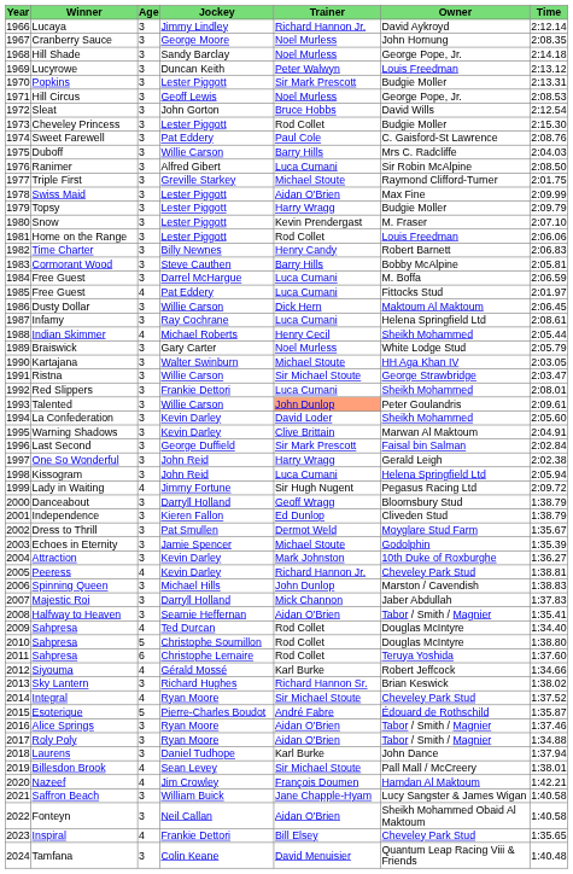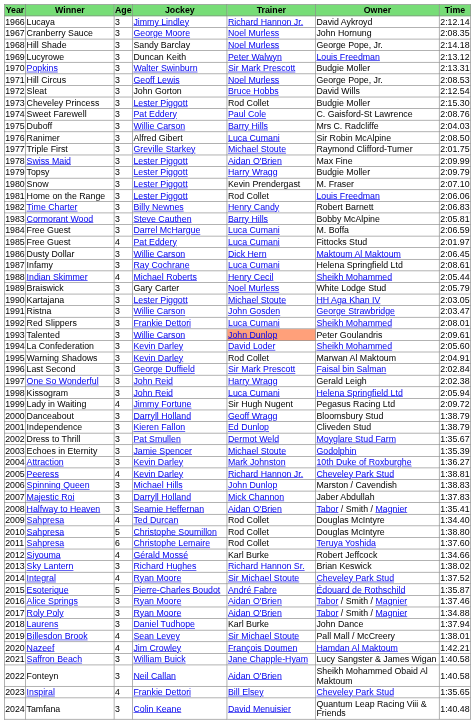 <table class = "sortable" | border="1" style="border-collapse: collapse; font-size:90%">
 <tr bgcolor="#77dd77" align="center">
 <th>Year</th>
 <th>Winner</th>
 <th>Age</th>
 <th>Jockey</th>
 <th>Trainer</th>
 <th>Owner</th>
 <th>Time</th>
 </tr>
 <tr>
 <td>1966</td>
 <td width=142px>Lucaya</td>
 <td>3</td>
 <td width=152px><a href='#'>Jimmy Lindley</a></td>
 <td><a href='#'>Richard Hannon Jr.</a></td>
 <td width=200px>David Aykroyd</td>
 <td>2:12.14</td>
 </tr>
 <tr>
 <td>1967</td>
 <td>Cranberry Sauce</td>
 <td>3</td>
 <td><a href='#'>George Moore</a></td>
 <td><a href='#'>Noel Murless</a></td>
 <td>John Hornung</td>
 <td>2:08.35</td>
 </tr>
 <tr>
 <td>1968</td>
 <td>Hill Shade</td>
 <td>3</td>
 <td>Sandy Barclay</td>
 <td><a href='#'>Noel Murless</a></td>
 <td>George Pope, Jr.</td>
 <td>2:14.18</td>
 </tr>
 <tr>
 <td>1969</td>
 <td>Lucyrowe</td>
 <td>3</td>
 <td>Duncan Keith</td>
 <td><a href='#'>Peter Walwyn</a></td>
 <td><a href='#'>Louis Freedman</a></td>
 <td>2:13.12</td>
 </tr>
 <tr>
 <td>1970</td>
 <td><a href='#'>Popkins</a></td>
 <td>3</td>
-<td><a href='#'>Lester Piggott</a></td>
+<td><a href='#'>Walter Swinburn</a></td>
 <td><a href='#'>Sir Mark Prescott</a></td>
 <td>Budgie Moller</td>
 <td>2:13.31</td>
 </tr>
 <tr>
 <td>1971</td>
 <td>Hill Circus</td>
 <td>3</td>
 <td><a href='#'>Geoff Lewis</a></td>
 <td><a href='#'>Noel Murless</a></td>
 <td>George Pope, Jr.</td>
 <td>2:08.53</td>
 </tr>
 <tr>
 <td>1972</td>
 <td>Sleat</td>
 <td>3</td>
 <td>John Gorton</td>
 <td><a href='#'>Bruce Hobbs</a></td>
 <td>David Wills</td>
 <td>2:12.54</td>
 </tr>
 <tr>
 <td>1973</td>
 <td>Cheveley Princess</td>
 <td>3</td>
 <td><a href='#'>Lester Piggott</a></td>
 <td>Rod Collet</td>
 <td>Budgie Moller</td>
 <td>2:15.30</td>
 </tr>
 <tr>
 <td>1974</td>
 <td>Sweet Farewell</td>
 <td>3</td>
 <td><a href='#'>Pat Eddery</a></td>
 <td><a href='#'>Paul Cole</a></td>
 <td>C. Gaisford-St Lawrence</td>
 <td>2:08.76</td>
 </tr>
 <tr>
 <td>1975</td>
 <td>Duboff</td>
 <td>3</td>
 <td><a href='#'>Willie Carson</a></td>
 <td><a href='#'>Barry Hills</a></td>
 <td>Mrs C. Radcliffe</td>
 <td>2:04.03</td>
 </tr>
 <tr>
 <td>1976</td>
 <td>Ranimer</td>
 <td>3</td>
 <td>Alfred Gibert</td>
 <td><a href='#'>Luca Cumani</a></td>
 <td>Sir Robin McAlpine</td>
 <td>2:08.50</td>
 </tr>
 <tr>
 <td>1977</td>
 <td>Triple First</td>
 <td>3</td>
 <td><a href='#'>Greville Starkey</a></td>
 <td><a href='#'>Michael Stoute</a></td>
 <td>Raymond Clifford-Turner</td>
 <td>2:01.75</td>
 </tr>
 <tr>
 <td>1978</td>
 <td><a href='#'>Swiss Maid</a></td>
 <td>3</td>
 <td><a href='#'>Lester Piggott</a></td>
 <td><a href='#'>Aidan O'Brien</a></td>
 <td>Max Fine</td>
 <td>2:09.99</td>
 </tr>
 <tr>
 <td>1979</td>
 <td>Topsy</td>
 <td>3</td>
 <td><a href='#'>Lester Piggott</a></td>
 <td><a href='#'>Harry Wragg</a></td>
 <td>Budgie Moller</td>
 <td>2:09.79</td>
 </tr>
 <tr>
 <td>1980</td>
 <td>Snow</td>
 <td>3</td>
 <td><a href='#'>Lester Piggott</a></td>
 <td>Kevin Prendergast</td>
 <td>M. Fraser</td>
 <td>2:07.10</td>
 </tr>
 <tr>
 <td>1981</td>
 <td>Home on the Range</td>
 <td>3</td>
 <td><a href='#'>Lester Piggott</a></td>
 <td>Rod Collet</td>
 <td><a href='#'>Louis Freedman</a></td>
 <td>2:06.06</td>
 </tr>
 <tr>
 <td>1982</td>
 <td><a href='#'>Time Charter</a></td>
 <td>3</td>
 <td><a href='#'>Billy Newnes</a></td>
 <td><a href='#'>Henry Candy</a></td>
 <td>Robert Barnett</td>
 <td>2:06.83</td>
 </tr>
 <tr>
 <td>1983</td>
 <td><a href='#'>Cormorant Wood</a></td>
 <td>3</td>
 <td><a href='#'>Steve Cauthen</a></td>
 <td><a href='#'>Barry Hills</a></td>
 <td>Bobby McAlpine</td>
 <td>2:05.81</td>
 </tr>
 <tr>
 <td>1984</td>
 <td>Free Guest</td>
 <td>3</td>
 <td><a href='#'>Darrel McHargue</a></td>
 <td><a href='#'>Luca Cumani</a></td>
 <td>M. Boffa</td>
 <td>2:06.59</td>
 </tr>
 <tr>
 <td>1985</td>
 <td>Free Guest</td>
 <td>4</td>
 <td><a href='#'>Pat Eddery</a></td>
 <td><a href='#'>Luca Cumani</a></td>
 <td>Fittocks Stud</td>
 <td>2:01.97</td>
 </tr>
 <tr>
 <td>1986</td>
 <td>Dusty Dollar</td>
 <td>3</td>
 <td><a href='#'>Willie Carson</a></td>
 <td><a href='#'>Dick Hern</a></td>
 <td><a href='#'>Maktoum Al Maktoum</a></td>
 <td>2:06.45</td>
 </tr>
 <tr>
 <td>1987</td>
 <td>Infamy</td>
 <td>3</td>
 <td><a href='#'>Ray Cochrane</a></td>
 <td><a href='#'>Luca Cumani</a></td>
 <td>Helena Springfield Ltd</td>
 <td>2:08.61</td>
 </tr>
 <tr>
 <td>1988</td>
 <td><a href='#'>Indian Skimmer</a></td>
 <td>4</td>
 <td><a href='#'>Michael Roberts</a></td>
 <td><a href='#'>Henry Cecil</a></td>
 <td><a href='#'>Sheikh Mohammed</a></td>
 <td>2:05.44</td>
 </tr>
 <tr>
 <td>1989</td>
 <td>Braiswick</td>
 <td>3</td>
 <td>Gary Carter</td>
 <td><a href='#'>Noel Murless</a></td>
 <td>White Lodge Stud</td>
 <td>2:05.79</td>
 </tr>
 <tr>
 <td>1990</td>
 <td>Kartajana</td>
 <td>3</td>
-<td><a href='#'>Walter Swinburn</a></td>
+<td><a href='#'>Lester Piggott</a></td>
 <td><a href='#'>Michael Stoute</a></td>
 <td><a href='#'>HH Aga Khan IV</a></td>
 <td>2:03.05</td>
 </tr>
 <tr>
 <td>1991</td>
 <td>Ristna</td>
 <td>3</td>
 <td><a href='#'>Willie Carson</a></td>
-<td><a href='#'>Sir Michael Stoute</a></td>
+<td><a href='#'>John Gosden</a></td>
 <td><a href='#'>George Strawbridge</a></td>
 <td>2:03.47</td>
 </tr>
 <tr>
 <td>1992</td>
 <td>Red Slippers</td>
 <td>3</td>
 <td><a href='#'>Frankie Dettori</a></td>
 <td><a href='#'>Luca Cumani</a></td>
 <td><a href='#'>Sheikh Mohammed</a></td>
 <td>2:08.01</td>
 </tr>
 <tr>
 <td>1993</td>
 <td>Talented</td>
 <td>3</td>
 <td><a href='#'>Willie Carson</a></td>
 <td style="background: lightsalmon;"><a href='#'>John Dunlop</a></td>
 <td>Peter Goulandris</td>
 <td>2:09.61</td>
 </tr>
 <tr>
 <td>1994</td>
 <td>La Confederation</td>
 <td>3</td>
 <td><a href='#'>Kevin Darley</a></td>
 <td><a href='#'>David Loder</a></td>
 <td><a href='#'>Sheikh Mohammed</a></td>
 <td>2:05.60</td>
 </tr>
 <tr>
 <td>1995</td>
 <td>Warning Shadows</td>
 <td>3</td>
 <td><a href='#'>Kevin Darley</a></td>
-<td><a href='#'>Clive Brittain</a></td>
+<td>Rod Collet</td>
 <td>Marwan Al Maktoum</td>
 <td>2:04.91</td>
 </tr>
 <tr>
 <td>1996</td>
 <td>Last Second</td>
 <td>3</td>
 <td><a href='#'>George Duffield</a></td>
 <td><a href='#'>Sir Mark Prescott</a></td>
 <td><a href='#'>Faisal bin Salman</a></td>
 <td>2:02.84</td>
 </tr>
 <tr>
 <td>1997</td>
 <td><a href='#'>One So Wonderful</a></td>
 <td>3</td>
 <td><a href='#'>John Reid</a></td>
 <td><a href='#'>Harry Wragg</a></td>
 <td>Gerald Leigh</td>
 <td>2:02.38</td>
 </tr>
 <tr>
 <td>1998</td>
 <td>Kissogram</td>
 <td>3</td>
 <td><a href='#'>John Reid</a></td>
 <td><a href='#'>Luca Cumani</a></td>
 <td><a href='#'>Helena Springfield Ltd</a></td>
 <td>2:05.94</td>
 </tr>
 <tr>
 <td>1999</td>
 <td>Lady in Waiting</td>
 <td>4</td>
 <td><a href='#'>Jimmy Fortune</a></td>
 <td>Sir Hugh Nugent</td>
 <td>Pegasus Racing Ltd</td>
 <td>2:09.72</td>
 </tr>
 <tr>
 <td>2000</td>
 <td>Danceabout</td>
 <td>3</td>
 <td><a href='#'>Darryll Holland</a></td>
 <td><a href='#'>Geoff Wragg</a></td>
 <td>Bloomsbury Stud</td>
 <td>1:38.79</td>
 </tr>
 <tr>
 <td>2001</td>
 <td>Independence</td>
 <td>3</td>
 <td><a href='#'>Kieren Fallon</a></td>
 <td><a href='#'>Ed Dunlop</a></td>
 <td>Cliveden Stud</td>
 <td>1:38.79</td>
 </tr>
 <tr>
 <td>2002</td>
 <td>Dress to Thrill</td>
 <td>3</td>
 <td><a href='#'>Pat Smullen</a></td>
 <td><a href='#'>Dermot Weld</a></td>
 <td><a href='#'>Moyglare Stud Farm</a></td>
 <td>1:35.67</td>
 </tr>
 <tr>
 <td>2003</td>
 <td>Echoes in Eternity</td>
 <td>3</td>
 <td><a href='#'>Jamie Spencer</a></td>
 <td><a href='#'>Michael Stoute</a></td>
 <td><a href='#'>Godolphin</a></td>
 <td>1:35.39</td>
 </tr>
 <tr>
 <td>2004</td>
 <td><a href='#'>Attraction</a></td>
 <td>3</td>
 <td><a href='#'>Kevin Darley</a></td>
 <td><a href='#'>Mark Johnston</a></td>
 <td><a href='#'>10th Duke of Roxburghe</a></td>
 <td>1:36.27</td>
 </tr>
 <tr>
 <td>2005</td>
 <td><a href='#'>Peeress</a></td>
 <td>4</td>
 <td><a href='#'>Kevin Darley</a></td>
 <td><a href='#'>Richard Hannon Jr.</a></td>
 <td><a href='#'>Cheveley Park Stud</a></td>
 <td>1:38.81</td>
 </tr>
 <tr>
 <td>2006</td>
 <td><a href='#'>Spinning Queen</a></td>
 <td>3</td>
 <td><a href='#'>Michael Hills</a></td>
 <td><a href='#'>John Dunlop</a></td>
 <td>Marston / Cavendish </td>
 <td>1:38.83</td>
 </tr>
 <tr>
 <td>2007</td>
 <td><a href='#'>Majestic Roi</a></td>
 <td>3</td>
 <td><a href='#'>Darryll Holland</a></td>
 <td><a href='#'>Mick Channon</a></td>
 <td>Jaber Abdullah</td>
 <td>1:37.83</td>
 </tr>
 <tr>
 <td>2008</td>
 <td><a href='#'>Halfway to Heaven</a></td>
 <td>3</td>
 <td><a href='#'>Seamie Heffernan</a></td>
 <td><a href='#'>Aidan O'Brien</a></td>
 <td><a href='#'>Tabor</a> / Smith  / <a href='#'>Magnier</a></td>
 <td>1:35.41</td>
 </tr>
 <tr>
 <td>2009</td>
 <td><a href='#'>Sahpresa</a></td>
 <td>4</td>
 <td><a href='#'>Ted Durcan</a></td>
 <td>Rod Collet</td>
 <td>Douglas McIntyre</td>
 <td>1:34.40</td>
 </tr>
 <tr>
 <td>2010</td>
 <td><a href='#'>Sahpresa</a></td>
 <td>5</td>
 <td><a href='#'>Christophe Soumillon</a></td>
 <td>Rod Collet</td>
 <td>Douglas McIntyre</td>
 <td>1:38.80</td>
 </tr>
 <tr>
 <td>2011</td>
 <td><a href='#'>Sahpresa</a></td>
 <td>6</td>
 <td><a href='#'>Christophe Lemaire</a></td>
 <td>Rod Collet</td>
 <td><a href='#'>Teruya Yoshida</a></td>
 <td>1:37.60</td>
 </tr>
 <tr>
 <td>2012</td>
 <td><a href='#'>Siyouma</a></td>
 <td>4</td>
 <td><a href='#'>Gérald Mossé</a></td>
 <td>Karl Burke</td>
 <td>Robert Jeffcock</td>
 <td>1:34.66</td>
 </tr>
 <tr>
 <td>2013</td>
 <td><a href='#'>Sky Lantern</a></td>
 <td>3</td>
 <td><a href='#'>Richard Hughes</a></td>
 <td><a href='#'>Richard Hannon Sr.</a></td>
 <td>Brian Keswick</td>
 <td>1:38.02</td>
 </tr>
 <tr>
 <td>2014</td>
 <td><a href='#'>Integral</a></td>
 <td>4</td>
 <td><a href='#'>Ryan Moore</a></td>
 <td><a href='#'>Sir Michael Stoute</a></td>
 <td><a href='#'>Cheveley Park Stud</a></td>
 <td>1:37.52</td>
 </tr>
 <tr>
 <td>2015</td>
 <td><a href='#'>Esoterique</a></td>
 <td>5</td>
 <td><a href='#'>Pierre-Charles Boudot</a></td>
 <td><a href='#'>André Fabre</a></td>
 <td><a href='#'>Édouard de Rothschild</a></td>
 <td>1:35.87</td>
 </tr>
 <tr>
 <td>2016</td>
 <td><a href='#'>Alice Springs</a></td>
 <td>3</td>
 <td><a href='#'>Ryan Moore</a></td>
 <td><a href='#'>Aidan O'Brien</a></td>
 <td><a href='#'>Tabor</a> / Smith  / <a href='#'>Magnier</a></td>
 <td>1:37.46</td>
 </tr>
 <tr>
 <td>2017</td>
 <td><a href='#'>Roly Poly</a></td>
 <td>3</td>
 <td><a href='#'>Ryan Moore</a></td>
 <td><a href='#'>Aidan O'Brien</a></td>
 <td><a href='#'>Tabor</a> / Smith  / <a href='#'>Magnier</a></td>
 <td>1:34.88</td>
 </tr>
 <tr>
 <td>2018</td>
 <td><a href='#'>Laurens</a></td>
 <td>3</td>
 <td><a href='#'>Daniel Tudhope</a></td>
 <td>Karl Burke</td>
 <td>John Dance</td>
 <td>1:37.94</td>
 </tr>
 <tr>
 <td>2019</td>
 <td><a href='#'>Billesdon Brook</a></td>
 <td>4</td>
 <td><a href='#'>Sean Levey</a></td>
 <td><a href='#'>Sir Michael Stoute</a></td>
 <td>Pall Mall / McCreery </td>
 <td>1:38.01</td>
 </tr>
 <tr>
 <td>2020</td>
 <td><a href='#'>Nazeef</a></td>
 <td>4</td>
 <td><a href='#'>Jim Crowley</a></td>
 <td><a href='#'>François Doumen</a></td>
 <td><a href='#'>Hamdan Al Maktoum</a></td>
 <td>1:42.21</td>
 </tr>
 <tr>
 <td>2021</td>
 <td><a href='#'>Saffron Beach</a></td>
 <td>3</td>
 <td><a href='#'>William Buick</a></td>
 <td><a href='#'>Jane Chapple-Hyam</a></td>
 <td>Lucy Sangster & James Wigan</td>
 <td>1:40.58</td>
 </tr>
 <tr>
 <td>2022</td>
 <td>Fonteyn</td>
 <td>3</td>
 <td><a href='#'>Neil Callan</a></td>
 <td><a href='#'>Aidan O'Brien</a></td>
 <td>Sheikh Mohammed Obaid Al Maktoum</td>
 <td>1:40.58</td>
 </tr>
 <tr>
 <td>2023</td>
 <td><a href='#'>Inspiral</a></td>
 <td>4</td>
 <td><a href='#'>Frankie Dettori</a></td>
 <td width=142px><a href='#'>Bill Elsey</a></td>
 <td><a href='#'>Cheveley Park Stud</a></td>
 <td>1:35.65</td>
 </tr>
 <tr>
 <td>2024</td>
 <td>Tamfana</td>
 <td>3</td>
 <td><a href='#'>Colin Keane</a></td>
 <td><a href='#'>David Menuisier</a></td>
 <td>Quantum Leap Racing Viii & Friends</td>
 <td>1:40.48</td>
 </tr>
 </table>
